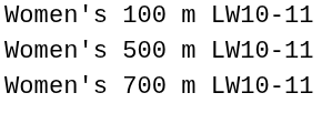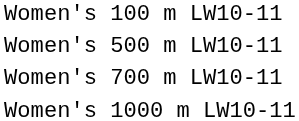 <table>
 <tr>
 <td>Women's 100 m LW10-11<br></td>
 <td></td>
 <td></td>
 <td></td>
 </tr>
 <tr>
 <td>Women's 500 m LW10-11<br></td>
 <td></td>
 <td></td>
 <td></td>
 </tr>
 <tr>
 <td>Women's 700 m LW10-11<br></td>
 <td></td>
 <td></td>
 <td></td>
 </tr>
+<tr>
+<td>Women's 1000 m LW10-11<br></td>
+<td></td>
+<td></td>
+<td></td>
+</tr>
 </table>
